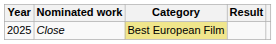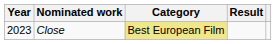 <table class="wikitable sortable">
 <tr>
 <th>Year</th>
 <th>Nominated work</th>
 <th>Category</th>
 <th>Result</th>
 <th class="unsortable"></th>
 </tr>
 <tr>
-<td>2025</td>
+<td>2023</td>
 <td><em>Close</em></td>
 <td style="background: khaki;">Best European Film</td>
 <td></td>
 <td></td>
 </tr>
 </table>
